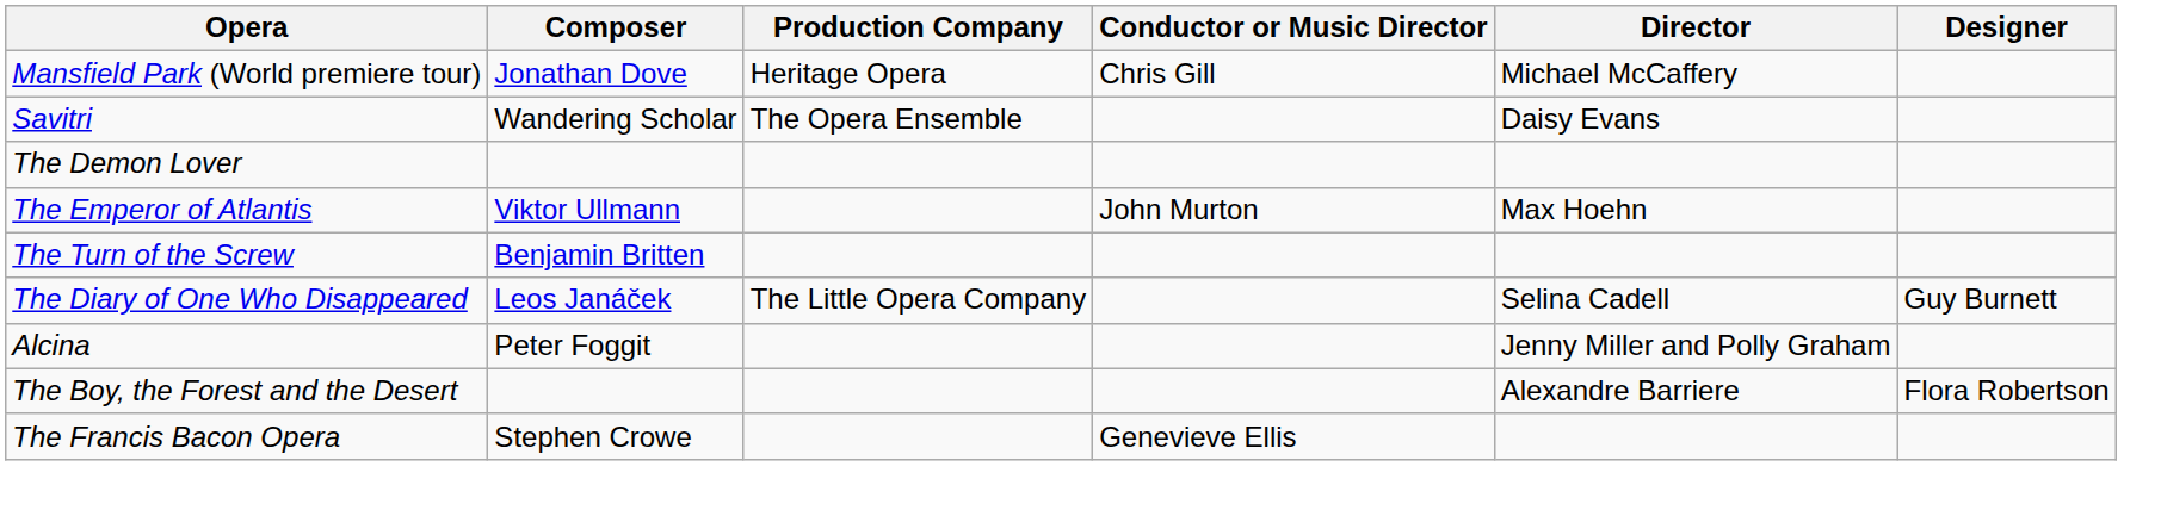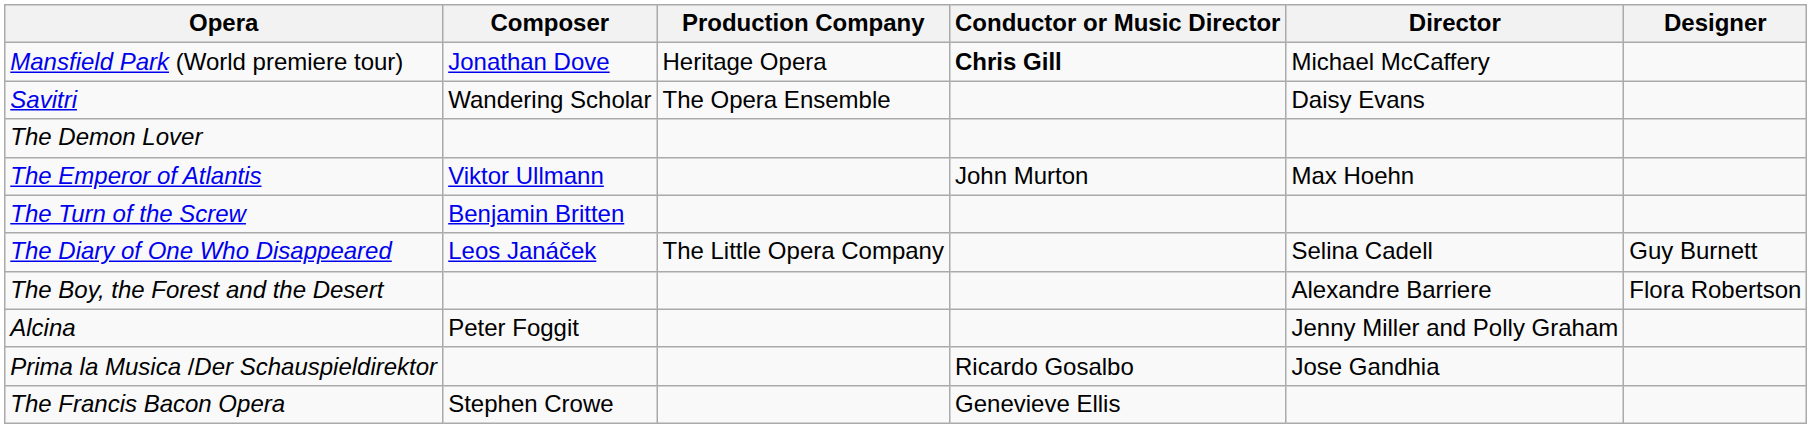 <table class="wikitable sortable">
 <tr>
 <th>Opera</th>
 <th>Composer</th>
 <th>Production Company</th>
 <th>Conductor or Music Director</th>
 <th>Director</th>
 <th>Designer</th>
 </tr>
 <tr>
 <td><em><a href='#'>Mansfield Park</a></em> (World premiere tour)</td>
 <td><a href='#'>Jonathan Dove</a></td>
 <td>Heritage Opera</td>
-<td>Chris Gill</td>
+<td><strong>Chris Gill</strong></td>
 <td>Michael McCaffery</td>
 <td></td>
 </tr>
 <tr>
 <td><em><a href='#'>Savitri</a></em></td>
 <td>Wandering Scholar</td>
 <td>The Opera Ensemble</td>
 <td></td>
 <td>Daisy Evans</td>
 <td></td>
 </tr>
 <tr>
 <td><em>The Demon Lover</em></td>
 <td></td>
 <td></td>
 <td></td>
 <td></td>
 <td></td>
 </tr>
 <tr>
 <td><em><a href='#'>The Emperor of Atlantis</a></em></td>
 <td><a href='#'>Viktor Ullmann</a></td>
 <td></td>
 <td>John Murton</td>
 <td>Max Hoehn</td>
 <td></td>
 </tr>
 <tr>
 <td><em><a href='#'>The Turn of the Screw</a></em></td>
 <td><a href='#'>Benjamin Britten</a></td>
 <td></td>
 <td></td>
 <td></td>
 <td></td>
 </tr>
 <tr>
 <td><em><a href='#'>The Diary of One Who Disappeared</a></em></td>
 <td><a href='#'>Leos Janáček</a></td>
 <td>The Little Opera Company</td>
 <td></td>
 <td>Selina Cadell</td>
 <td>Guy Burnett</td>
 </tr>
 <tr>
+<td><em>The Boy, the Forest and the Desert</em></td>
+<td></td>
+<td></td>
+<td></td>
+<td>Alexandre Barriere</td>
+<td>Flora Robertson</td>
+</tr>
+<tr>
 <td><em>Alcina</em></td>
 <td>Peter Foggit</td>
 <td></td>
 <td></td>
 <td>Jenny Miller and Polly Graham</td>
 <td></td>
 </tr>
 <tr>
-<td><em>The Boy, the Forest and the Desert</em></td>
+<td><em>Prima la Musica</em> /<em>Der Schauspieldirektor</em></td>
 <td></td>
 <td></td>
+<td>Ricardo Gosalbo</td>
+<td>Jose Gandhia</td>
 <td></td>
-<td>Alexandre Barriere</td>
-<td>Flora Robertson</td>
 </tr>
 <tr>
 <td><em>The Francis Bacon Opera</em></td>
 <td>Stephen Crowe</td>
 <td></td>
 <td>Genevieve Ellis</td>
 <td></td>
 <td></td>
 </tr>
 </table>
